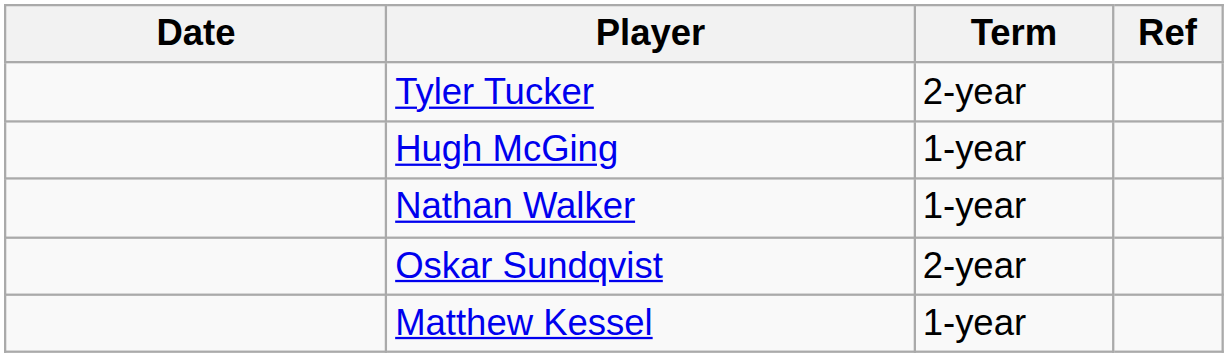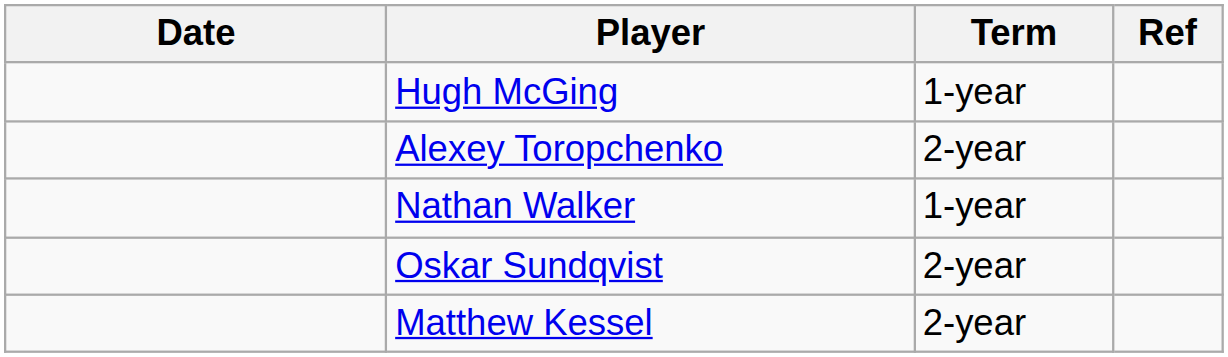 <table class="wikitable">
 <tr>
 <th style="width: 10em;">Date</th>
 <th style="width: 14em;">Player</th>
 <th style="width: 5em;">Term</th>
 <th style="width: 2.5em;">Ref</th>
 </tr>
 <tr>
 <td></td>
-<td><a href='#'>Tyler Tucker</a></td>
-<td>2-year</td>
+<td><a href='#'>Hugh McGing</a></td>
+<td>1-year</td>
 <td></td>
 </tr>
 <tr>
 <td></td>
-<td><a href='#'>Hugh McGing</a></td>
-<td>1-year</td>
+<td><a href='#'>Alexey Toropchenko</a></td>
+<td>2-year</td>
 <td></td>
 </tr>
 <tr>
 <td></td>
 <td><a href='#'>Nathan Walker</a></td>
 <td>1-year</td>
 <td></td>
 </tr>
 <tr>
 <td></td>
 <td><a href='#'>Oskar Sundqvist</a></td>
 <td>2-year</td>
 <td></td>
 </tr>
 <tr>
 <td></td>
 <td><a href='#'>Matthew Kessel</a></td>
-<td>1-year</td>
+<td>2-year</td>
 <td></td>
 </tr>
 </table>
